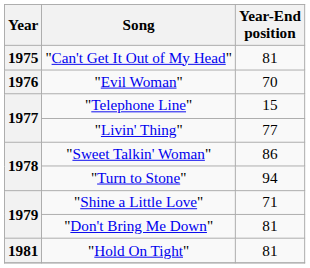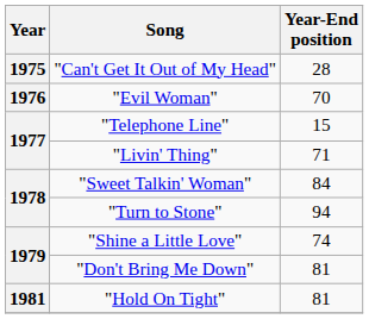 <table class="wikitable plainrowheaders" style="text-align:center;" border="1">
 <tr>
 <th>Year</th>
 <th>Song</th>
 <th>Year-End<br>position</th>
 </tr>
 <tr>
 <th scope="row">1975</th>
 <td>"<a href='#'>Can't Get It Out of My Head</a>"</td>
-<td>81</td>
+<td>28</td>
 </tr>
 <tr>
 <th scope="row">1976</th>
 <td>"<a href='#'>Evil Woman</a>"</td>
 <td>70</td>
 </tr>
 <tr>
 <th scope="row" rowspan="2">1977</th>
 <td>"<a href='#'>Telephone Line</a>"</td>
 <td>15</td>
 </tr>
 <tr>
 <td>"<a href='#'>Livin' Thing</a>"</td>
-<td>77</td>
+<td>71</td>
 </tr>
 <tr>
 <th scope="row" rowspan="2">1978</th>
 <td>"<a href='#'>Sweet Talkin' Woman</a>"</td>
-<td>86</td>
+<td>84</td>
 </tr>
 <tr>
 <td>"<a href='#'>Turn to Stone</a>"</td>
 <td>94</td>
 </tr>
 <tr>
 <th scope="row" rowspan="2">1979</th>
 <td>"<a href='#'>Shine a Little Love</a>"</td>
-<td>71</td>
+<td>74</td>
 </tr>
 <tr>
 <td>"<a href='#'>Don't Bring Me Down</a>"</td>
 <td>81</td>
 </tr>
 <tr>
 <th scope="row">1981</th>
 <td>"<a href='#'>Hold On Tight</a>"</td>
 <td>81</td>
 </tr>
 <tr>
 </tr>
 </table>
